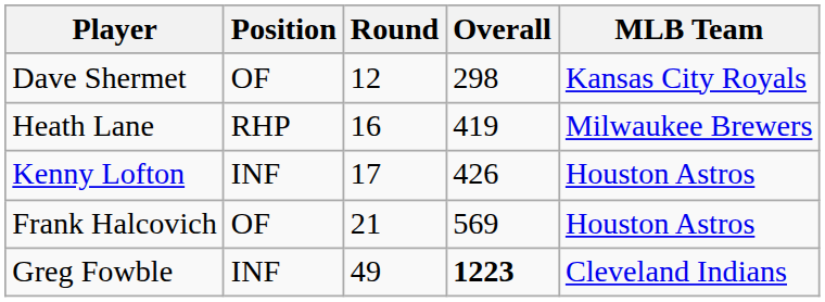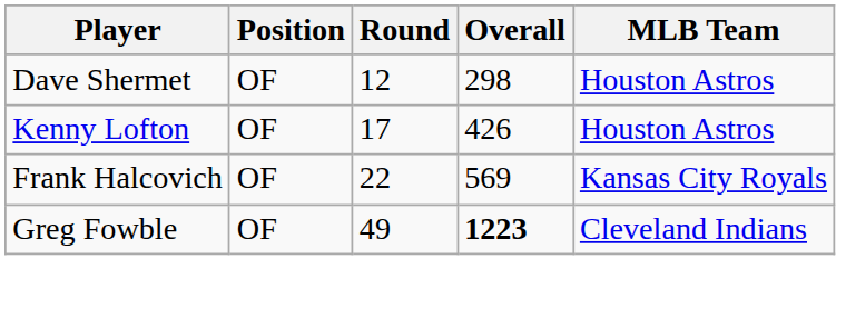 <table class="wikitable">
 <tr>
 <th>Player</th>
 <th>Position</th>
 <th>Round</th>
 <th>Overall</th>
 <th>MLB Team</th>
 </tr>
 <tr>
 <td>Dave Shermet</td>
 <td>OF</td>
 <td>12</td>
 <td>298</td>
-<td><a href='#'>Kansas City Royals</a></td>
-</tr>
-<tr>
-<td>Heath Lane</td>
-<td>RHP</td>
-<td>16</td>
-<td>419</td>
-<td><a href='#'>Milwaukee Brewers</a></td>
+<td><a href='#'>Houston Astros</a></td>
 </tr>
 <tr>
 <td><a href='#'>Kenny Lofton</a></td>
-<td>INF</td>
+<td>OF</td>
 <td>17</td>
 <td>426</td>
 <td><a href='#'>Houston Astros</a></td>
 </tr>
 <tr>
 <td>Frank Halcovich</td>
 <td>OF</td>
-<td>21</td>
+<td>22</td>
 <td>569</td>
-<td><a href='#'>Houston Astros</a></td>
+<td><a href='#'>Kansas City Royals</a></td>
 </tr>
 <tr>
 <td>Greg Fowble</td>
-<td>INF</td>
+<td>OF</td>
 <td>49</td>
 <td><strong>1223</strong></td>
 <td><a href='#'>Cleveland Indians</a></td>
 </tr>
 </table>
